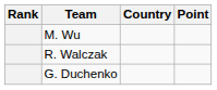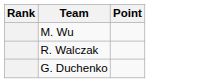 <table class="wikitable sortable">
 <tr>
 <th>Rank</th>
 <th>Team</th>
-<th>Country</th>
 <th>Point</th>
 </tr>
 <tr>
 <th></th>
 <td>M. Wu</td>
 <td></td>
-<td></td>
 </tr>
 <tr>
 <th></th>
 <td>R.  Walczak</td>
-<td></td>
 <td></td>
 </tr>
 <tr>
 <th></th>
 <td>G. Duchenko</td>
 <td></td>
-<td></td>
 </tr>
 </table>
